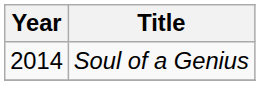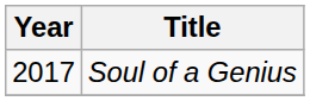 <table class="wikitable">
 <tr>
 <th align="left">Year</th>
 <th align="left">Title</th>
 </tr>
 <tr>
-<td>2014</td>
+<td>2017</td>
 <td><em>Soul of a Genius</em></td>
 </tr>
 <tr>
 </tr>
 </table>
